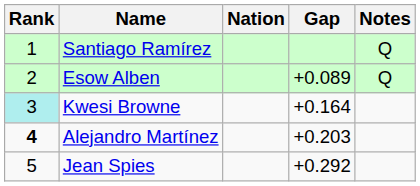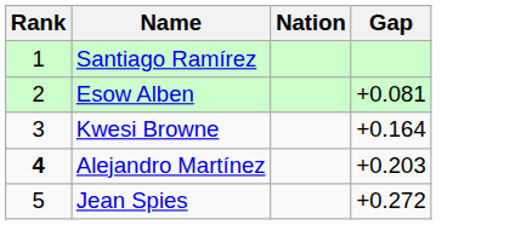 <table class="wikitable sortable" style="text-align:center">
 <tr>
 <th>Rank</th>
 <th>Name</th>
 <th>Nation</th>
 <th>Gap</th>
-<th>Notes</th>
 </tr>
 <tr bgcolor=ccffcc>
 <td>1</td>
 <td align=left><a href='#'>Santiago Ramírez</a></td>
 <td align=left></td>
 <td></td>
-<td>Q</td>
 </tr>
 <tr bgcolor=ccffcc>
 <td>2</td>
 <td align=left><a href='#'>Esow Alben</a></td>
 <td align=left></td>
-<td>+0.089</td>
-<td>Q</td>
+<td>+0.081</td>
 </tr>
 <tr>
-<td style="background: paleturquoise;">3</td>
+<td>3</td>
 <td align=left><a href='#'>Kwesi Browne</a></td>
 <td align=left></td>
 <td>+0.164</td>
-<td></td>
 </tr>
 <tr>
 <td><strong>4</strong></td>
 <td align=left><a href='#'>Alejandro Martínez</a></td>
 <td align=left></td>
 <td>+0.203</td>
-<td></td>
 </tr>
 <tr>
 <td>5</td>
 <td align=left><a href='#'>Jean Spies</a></td>
 <td align=left></td>
-<td>+0.292</td>
-<td></td>
+<td>+0.272</td>
 </tr>
 </table>
